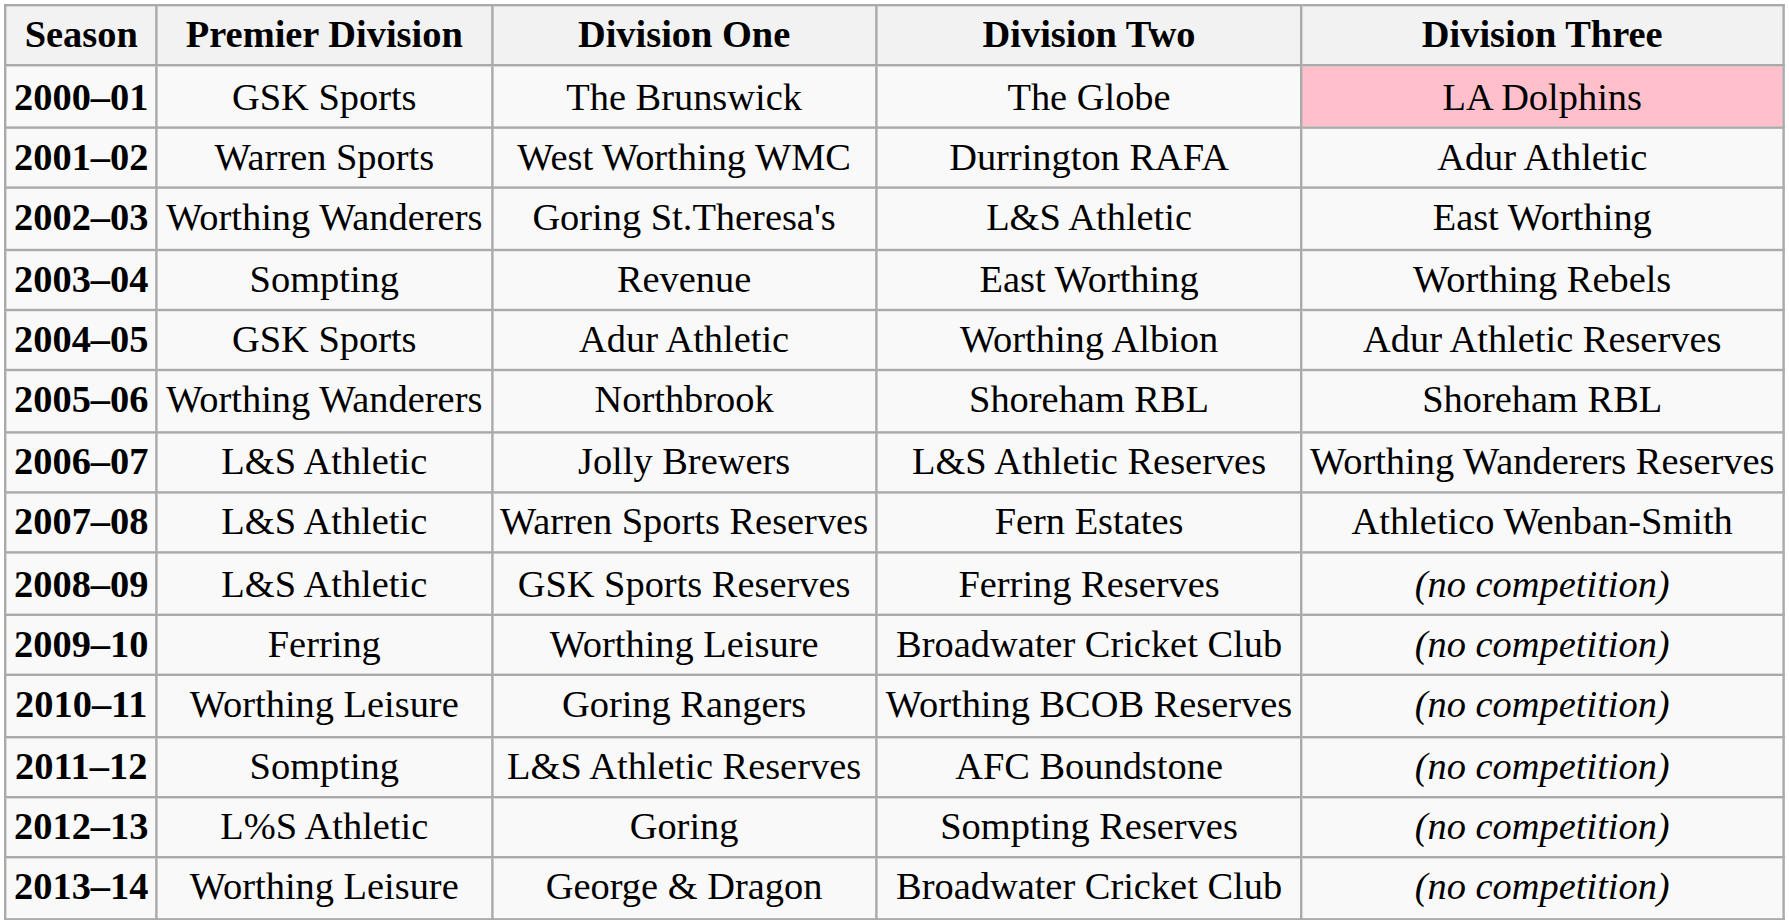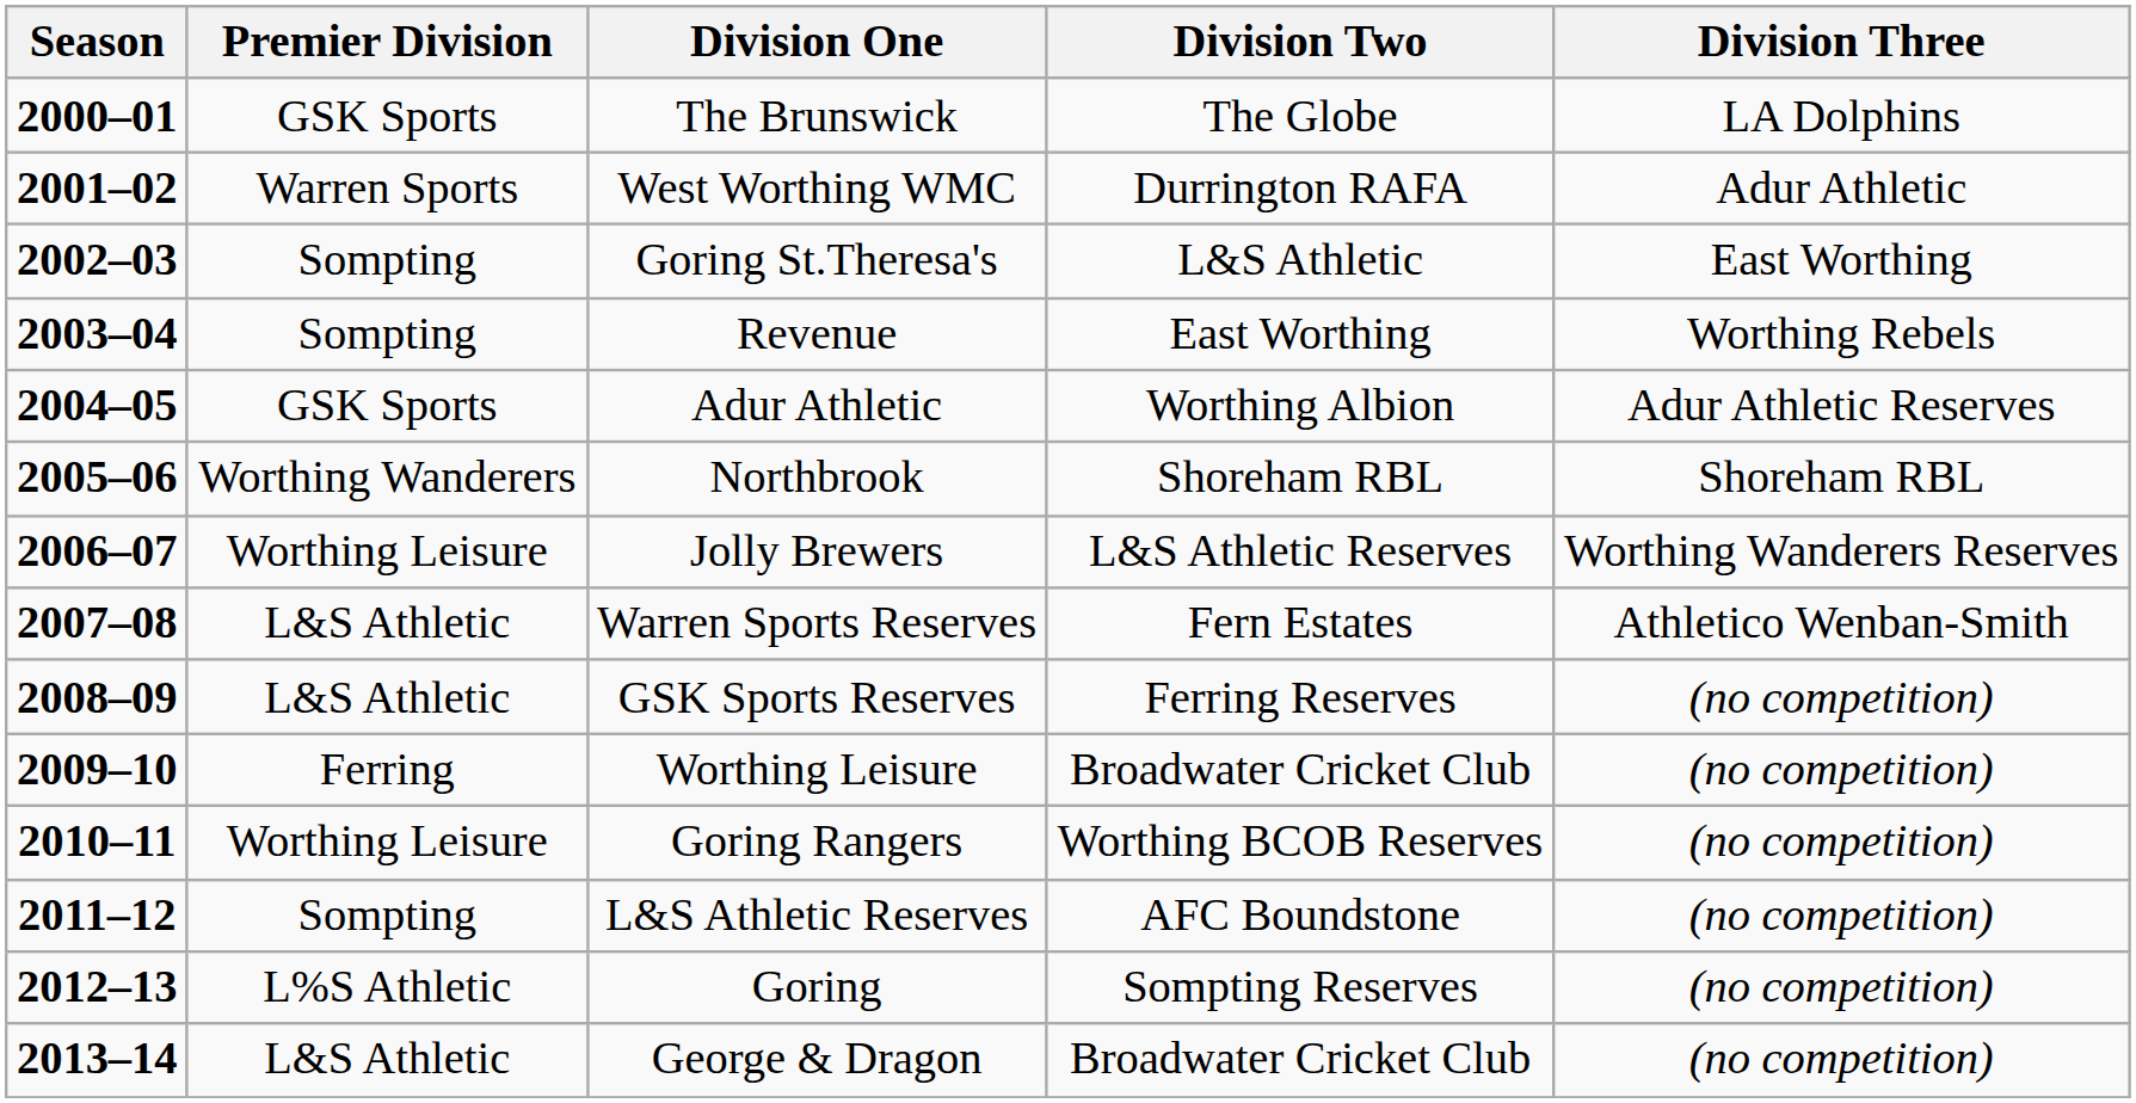 <table class="wikitable" style="text-align: center">
 <tr>
 <th><strong>Season</strong></th>
 <th><strong>Premier Division</strong></th>
 <th><strong>Division One</strong></th>
 <th><strong>Division Two</strong></th>
 <th><strong>Division Three</strong></th>
 </tr>
 <tr>
 <td><strong>2000–01</strong></td>
 <td>GSK Sports</td>
 <td>The Brunswick</td>
 <td>The Globe</td>
-<td style="background: pink;">LA Dolphins</td>
+<td>LA Dolphins</td>
 </tr>
 <tr>
 <td><strong>2001–02</strong></td>
 <td>Warren Sports</td>
 <td>West Worthing WMC</td>
 <td>Durrington RAFA</td>
 <td>Adur Athletic</td>
 </tr>
 <tr>
 <td><strong>2002–03</strong></td>
-<td>Worthing Wanderers</td>
+<td>Sompting</td>
 <td>Goring St.Theresa's</td>
 <td>L&S Athletic</td>
 <td>East Worthing</td>
 </tr>
 <tr>
 <td><strong>2003–04</strong></td>
 <td>Sompting</td>
 <td>Revenue</td>
 <td>East Worthing</td>
 <td>Worthing Rebels</td>
 </tr>
 <tr>
 <td><strong>2004–05</strong></td>
 <td>GSK Sports</td>
 <td>Adur Athletic</td>
 <td>Worthing Albion</td>
 <td>Adur Athletic Reserves</td>
 </tr>
 <tr>
 <td><strong>2005–06</strong></td>
 <td>Worthing Wanderers</td>
 <td>Northbrook</td>
 <td>Shoreham RBL</td>
 <td>Shoreham RBL</td>
 </tr>
 <tr>
 <td><strong>2006–07</strong></td>
-<td>L&S Athletic</td>
+<td>Worthing Leisure</td>
 <td>Jolly Brewers</td>
 <td>L&S Athletic Reserves</td>
 <td>Worthing Wanderers Reserves</td>
 </tr>
 <tr>
 <td><strong>2007–08</strong></td>
 <td>L&S Athletic</td>
 <td>Warren Sports Reserves</td>
 <td>Fern Estates</td>
 <td>Athletico Wenban-Smith</td>
 </tr>
 <tr>
 <td><strong>2008–09</strong></td>
 <td>L&S Athletic</td>
 <td>GSK Sports Reserves</td>
 <td>Ferring Reserves</td>
 <td><em>(no competition)</em></td>
 </tr>
 <tr>
 <td><strong>2009–10</strong></td>
 <td>Ferring</td>
 <td>Worthing Leisure</td>
 <td>Broadwater Cricket Club</td>
 <td><em>(no competition)</em></td>
 </tr>
 <tr>
 <td><strong>2010–11</strong></td>
 <td>Worthing Leisure</td>
 <td>Goring Rangers</td>
 <td>Worthing BCOB Reserves</td>
 <td><em>(no competition)</em></td>
 </tr>
 <tr>
 <td><strong>2011–12</strong></td>
 <td>Sompting</td>
 <td>L&S Athletic Reserves</td>
 <td>AFC Boundstone</td>
 <td><em>(no competition)</em></td>
 </tr>
 <tr>
 <td><strong>2012–13</strong></td>
 <td>L%S Athletic</td>
 <td>Goring</td>
 <td>Sompting Reserves</td>
 <td><em>(no competition)</em></td>
 </tr>
 <tr>
 <td><strong>2013–14</strong></td>
-<td>Worthing Leisure</td>
+<td>L&S Athletic</td>
 <td>George & Dragon</td>
 <td>Broadwater Cricket Club</td>
 <td><em>(no competition)</em></td>
 </tr>
 <tr>
 </tr>
 </table>
